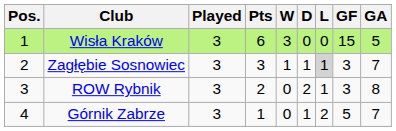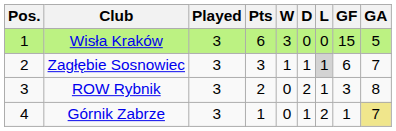 <table class="wikitable" style="text-align: center">
 <tr>
 <th>Pos.</th>
 <th>Club</th>
 <th>Played</th>
 <th>Pts</th>
 <th>W</th>
 <th>D</th>
 <th>L</th>
 <th>GF</th>
 <th>GA</th>
 </tr>
 <tr>
 <td bgcolor="#bcf282">1</td>
 <td bgcolor="#bcf282"><a href='#'>Wisła Kraków</a></td>
 <td bgcolor="#bcf282">3</td>
 <td bgcolor="#bcf282">6</td>
 <td bgcolor="#bcf282">3</td>
 <td bgcolor="#bcf282">0</td>
 <td bgcolor="#bcf282">0</td>
 <td bgcolor="#bcf282">15</td>
 <td bgcolor="#bcf282">5</td>
 </tr>
 <tr>
 <td>2</td>
 <td><a href='#'>Zagłębie Sosnowiec</a></td>
 <td>3</td>
 <td>3</td>
 <td>1</td>
 <td>1</td>
 <td style="background: lightgrey;">1</td>
-<td>3</td>
+<td>6</td>
 <td>7</td>
 </tr>
 <tr>
 <td>3</td>
 <td><a href='#'>ROW Rybnik</a></td>
 <td>3</td>
 <td>2</td>
 <td>0</td>
 <td>2</td>
 <td>1</td>
 <td>3</td>
 <td>8</td>
 </tr>
 <tr>
 <td>4</td>
 <td><a href='#'>Górnik Zabrze</a></td>
 <td>3</td>
 <td>1</td>
 <td>0</td>
 <td>1</td>
 <td>2</td>
-<td>5</td>
-<td>7</td>
+<td>1</td>
+<td style="background: khaki;">7</td>
 </tr>
 </table>
